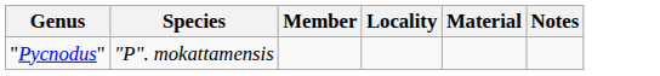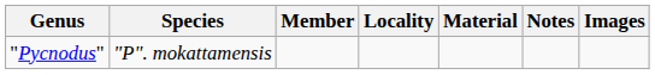 <table class="wikitable">
 <tr>
 <th>Genus</th>
 <th>Species</th>
 <th>Member</th>
 <th>Locality</th>
 <th>Material</th>
 <th>Notes</th>
+<th>Images</th>
 </tr>
 <tr>
 <td>"<em><a href='#'>Pycnodus</a></em>"</td>
 <td><em>"P". mokattamensis</em></td>
 <td></td>
 <td></td>
 <td></td>
 <td></td>
+<td></td>
 </tr>
 </table>
